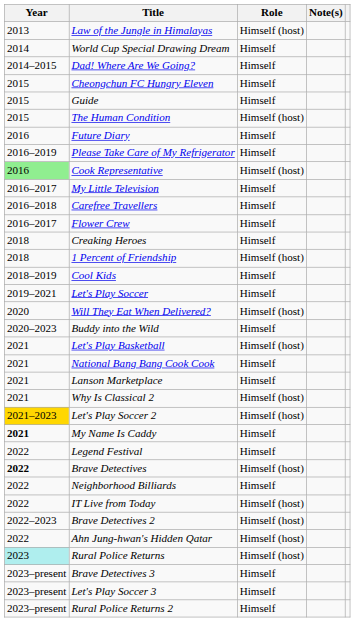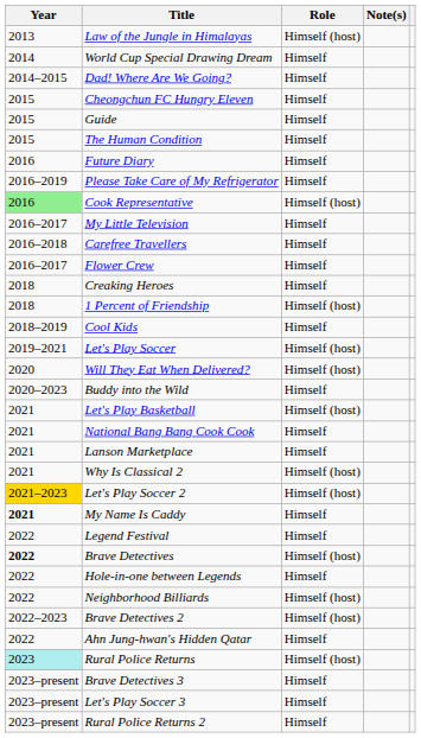 <table class="wikitable sortable">
 <tr>
 <th>Year</th>
 <th>Title</th>
 <th>Role</th>
 <th class="unsortable">Note(s)</th>
 <th class="unsortable"></th>
 </tr>
 <tr>
 <td>2013</td>
 <td><em><a href='#'>Law of the Jungle in Himalayas</a></em></td>
 <td>Himself (host)</td>
 <td></td>
 <td></td>
 </tr>
 <tr>
 <td>2014</td>
 <td><em>World Cup Special Drawing Dream</em></td>
 <td>Himself</td>
 <td></td>
 <td></td>
 </tr>
 <tr>
 <td>2014–2015</td>
 <td><em><a href='#'>Dad! Where Are We Going?</a></em></td>
 <td>Himself</td>
 <td></td>
 <td></td>
 </tr>
 <tr>
 <td>2015</td>
 <td><em><a href='#'>Cheongchun FC Hungry Eleven</a></em></td>
 <td>Himself</td>
 <td></td>
 <td></td>
 </tr>
 <tr>
 <td>2015</td>
 <td><em>Guide</em></td>
 <td>Himself</td>
 <td></td>
 <td></td>
 </tr>
 <tr>
 <td>2015</td>
 <td><em><a href='#'>The Human Condition</a></em></td>
-<td>Himself (host)</td>
+<td>Himself</td>
 <td></td>
 <td></td>
 </tr>
 <tr>
 <td>2016</td>
 <td><em><a href='#'>Future Diary</a></em></td>
 <td>Himself</td>
 <td></td>
 <td></td>
 </tr>
 <tr>
 <td>2016–2019</td>
 <td><em><a href='#'>Please Take Care of My Refrigerator</a></em></td>
 <td>Himself</td>
 <td></td>
 <td></td>
 </tr>
 <tr>
 <td style="background: lightgreen;">2016</td>
 <td><em><a href='#'>Cook Representative</a></em></td>
 <td>Himself (host)</td>
 <td></td>
 <td></td>
 </tr>
 <tr>
 <td>2016–2017</td>
 <td><em><a href='#'>My Little Television</a></em></td>
 <td>Himself</td>
 <td></td>
 <td></td>
 </tr>
 <tr>
 <td>2016–2018</td>
 <td><em><a href='#'>Carefree Travellers</a></em></td>
 <td>Himself</td>
 <td></td>
 <td></td>
 </tr>
 <tr>
 <td>2016–2017</td>
 <td><em><a href='#'>Flower Crew</a></em></td>
 <td>Himself</td>
 <td></td>
 <td></td>
 </tr>
 <tr>
 <td>2018</td>
 <td><em>Creaking Heroes</em></td>
 <td>Himself</td>
 <td></td>
 <td></td>
 </tr>
 <tr>
 <td>2018</td>
 <td><em><a href='#'>1 Percent of Friendship</a></em></td>
 <td>Himself (host)</td>
 <td></td>
 <td></td>
 </tr>
 <tr>
 <td>2018–2019</td>
 <td><em><a href='#'>Cool Kids</a></em></td>
 <td>Himself</td>
 <td></td>
 <td></td>
 </tr>
 <tr>
 <td>2019–2021</td>
 <td><em><a href='#'>Let's Play Soccer</a></em></td>
-<td>Himself</td>
+<td>Himself (host)</td>
 <td></td>
 <td></td>
 </tr>
 <tr>
 <td>2020</td>
 <td><em><a href='#'>Will They Eat When Delivered?</a></em></td>
 <td>Himself (host)</td>
 <td></td>
 <td></td>
 </tr>
 <tr>
 <td>2020–2023</td>
 <td><em>Buddy into the Wild</em></td>
 <td>Himself</td>
 <td></td>
 <td></td>
 </tr>
 <tr>
 <td>2021</td>
 <td><em><a href='#'>Let's Play Basketball</a></em></td>
 <td>Himself (host)</td>
 <td></td>
 <td></td>
 </tr>
 <tr>
 <td>2021</td>
 <td><em><a href='#'>National Bang Bang Cook Cook</a></em></td>
 <td>Himself</td>
 <td></td>
 <td></td>
 </tr>
 <tr>
 <td>2021</td>
 <td><em>Lanson Marketplace</em></td>
 <td>Himself</td>
 <td></td>
 <td></td>
 </tr>
 <tr>
 <td>2021</td>
 <td><em>Why Is Classical 2</em></td>
 <td>Himself (host)</td>
 <td></td>
 <td></td>
 </tr>
 <tr>
 <td style="background: gold;">2021–2023</td>
 <td><em>Let's Play Soccer 2</em></td>
 <td>Himself (host)</td>
 <td></td>
 <td></td>
 </tr>
 <tr>
 <td><strong>2021</strong></td>
 <td><em>My Name Is Caddy</em></td>
 <td>Himself</td>
 <td></td>
 <td></td>
 </tr>
 <tr>
 <td>2022</td>
 <td><em>Legend Festival</em></td>
 <td>Himself</td>
 <td></td>
 <td></td>
 </tr>
 <tr>
 <td><strong>2022</strong></td>
 <td><em>Brave Detectives</em></td>
 <td>Himself (host)</td>
 <td></td>
 <td></td>
 </tr>
 <tr>
 <td>2022</td>
-<td><em>Neighborhood Billiards</em></td>
+<td><em>Hole-in-one between Legends</em></td>
 <td>Himself</td>
 <td></td>
 <td></td>
 </tr>
 <tr>
 <td>2022</td>
-<td><em>IT Live from Today</em></td>
+<td><em>Neighborhood Billiards</em></td>
 <td>Himself (host)</td>
 <td></td>
 <td></td>
 </tr>
 <tr>
 <td>2022–2023</td>
 <td><em>Brave Detectives 2</em></td>
 <td>Himself (host)</td>
 <td></td>
 <td></td>
 </tr>
 <tr>
 <td>2022</td>
 <td><em>Ahn Jung-hwan's Hidden Qatar</em></td>
-<td>Himself (host)</td>
+<td>Himself</td>
 <td></td>
 <td></td>
 </tr>
 <tr>
 <td style="background: paleturquoise;">2023</td>
 <td><em>Rural Police Returns</em></td>
 <td>Himself (host)</td>
 <td></td>
 <td></td>
 </tr>
 <tr>
 <td>2023–present</td>
 <td><em>Brave Detectives 3</em></td>
 <td>Himself</td>
 <td></td>
 <td></td>
 </tr>
 <tr>
 <td>2023–present</td>
 <td><em>Let's Play Soccer 3</em></td>
 <td>Himself</td>
 <td></td>
 <td></td>
 </tr>
 <tr>
 <td>2023–present</td>
 <td><em>Rural Police Returns 2</em></td>
 <td>Himself</td>
 <td></td>
 <td></td>
 </tr>
 </table>
